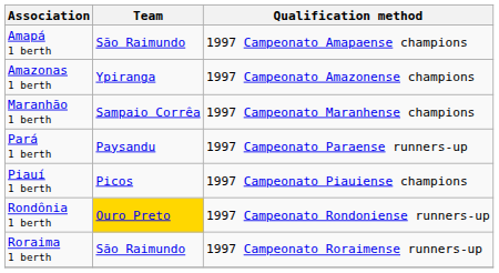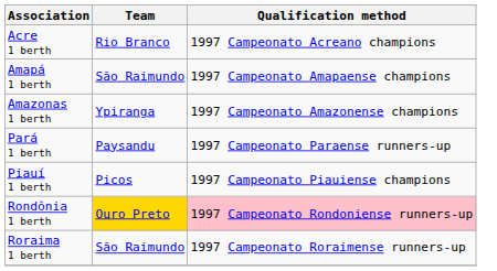 <table class="wikitable">
 <tr>
 <th>Association</th>
 <th>Team</th>
 <th>Qualification method</th>
+</tr>
+<tr>
+<td rowspan="1"> <a href='#'>Acre</a><br><small>1 berth</small></td>
+<td><a href='#'>Rio Branco</a></td>
+<td>1997 <a href='#'>Campeonato Acreano</a> champions</td>
 </tr>
 <tr>
 <td rowspan="1"> <a href='#'>Amapá</a><br><small>1 berth</small></td>
 <td><a href='#'>São Raimundo</a></td>
 <td>1997 <a href='#'>Campeonato Amapaense</a> champions</td>
 </tr>
 <tr>
 <td rowspan="1"> <a href='#'>Amazonas</a><br><small>1 berth</small></td>
 <td><a href='#'>Ypiranga</a></td>
 <td>1997 <a href='#'>Campeonato Amazonense</a> champions</td>
-</tr>
-<tr>
-<td rowspan="1"> <a href='#'>Maranhão</a><br><small>1 berth</small></td>
-<td><a href='#'>Sampaio Corrêa</a></td>
-<td>1997 <a href='#'>Campeonato Maranhense</a> champions</td>
 </tr>
 <tr>
 <td rowspan="1"> <a href='#'>Pará</a><br><small>1 berth</small></td>
 <td><a href='#'>Paysandu</a></td>
 <td>1997 <a href='#'>Campeonato Paraense</a> runners-up</td>
 </tr>
 <tr>
 <td rowspan="1"> <a href='#'>Piauí</a><br><small>1 berth</small></td>
 <td><a href='#'>Picos</a></td>
 <td>1997 <a href='#'>Campeonato Piauiense</a> champions</td>
 </tr>
 <tr>
 <td rowspan="1"> <a href='#'>Rondônia</a><br><small>1 berth</small></td>
 <td style="background: gold;"><a href='#'>Ouro Preto</a></td>
-<td>1997 <a href='#'>Campeonato Rondoniense</a> runners-up</td>
+<td style="background: pink;">1997 <a href='#'>Campeonato Rondoniense</a> runners-up</td>
 </tr>
 <tr>
 <td rowspan="1"> <a href='#'>Roraima</a><br><small>1 berth</small></td>
 <td><a href='#'>São Raimundo</a></td>
 <td>1997 <a href='#'>Campeonato Roraimense</a> runners-up</td>
 </tr>
 <tr>
 </tr>
 </table>
